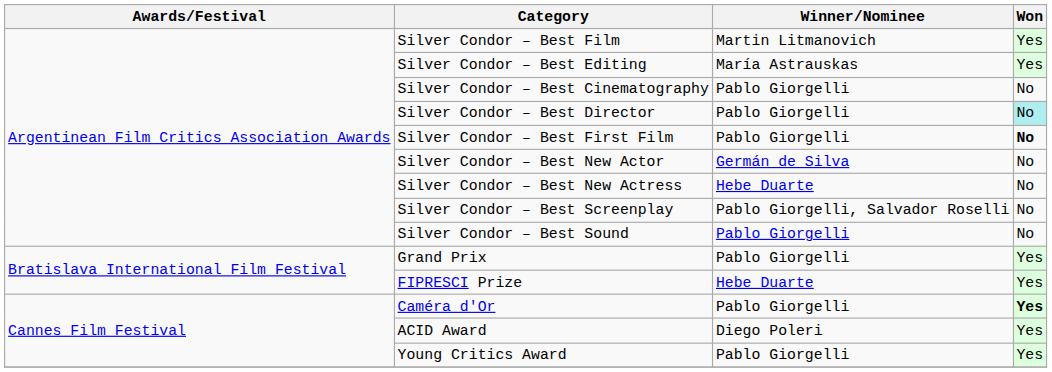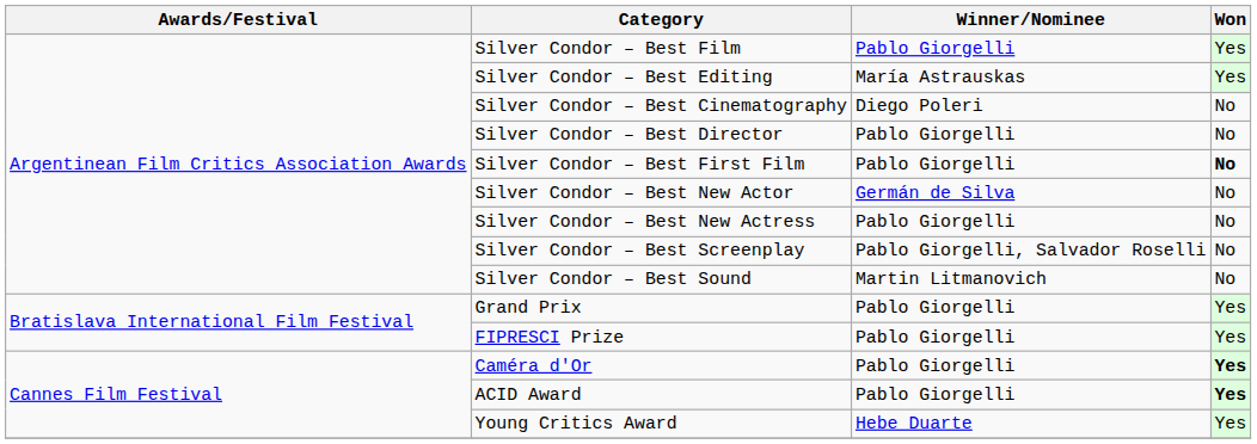 <table class="wikitable">
 <tr>
 <th>Awards/Festival</th>
 <th>Category</th>
 <th>Winner/Nominee</th>
 <th>Won</th>
 </tr>
 <tr>
 <td rowspan="9"><a href='#'>Argentinean Film Critics Association Awards</a></td>
 <td>Silver Condor – Best Film</td>
-<td>Martin Litmanovich</td>
+<td><a href='#'>Pablo Giorgelli</a></td>
 <td style="background: #ddffdd">Yes</td>
 </tr>
 <tr>
 <td>Silver Condor – Best Editing</td>
 <td>María Astrauskas</td>
 <td style="background: #ddffdd">Yes</td>
 </tr>
 <tr>
 <td>Silver Condor – Best Cinematography</td>
-<td>Pablo Giorgelli</td>
+<td>Diego Poleri</td>
 <td>No</td>
 </tr>
 <tr>
 <td>Silver Condor – Best Director</td>
 <td>Pablo Giorgelli</td>
-<td style="background: paleturquoise;">No</td>
+<td>No</td>
 </tr>
 <tr>
 <td>Silver Condor – Best First Film</td>
 <td>Pablo Giorgelli</td>
 <td><strong>No</strong></td>
 </tr>
 <tr>
 <td>Silver Condor – Best New Actor</td>
 <td><a href='#'>Germán de Silva</a></td>
 <td>No</td>
 </tr>
 <tr>
 <td>Silver Condor – Best New Actress</td>
-<td><a href='#'>Hebe Duarte</a></td>
+<td>Pablo Giorgelli</td>
 <td>No</td>
 </tr>
 <tr>
 <td>Silver Condor – Best Screenplay</td>
 <td>Pablo Giorgelli, Salvador Roselli</td>
 <td>No</td>
 </tr>
 <tr>
 <td>Silver Condor – Best Sound</td>
-<td><a href='#'>Pablo Giorgelli</a></td>
+<td>Martin Litmanovich</td>
 <td>No</td>
 </tr>
 <tr>
 <td rowspan="2"><a href='#'>Bratislava International Film Festival</a></td>
 <td>Grand Prix</td>
 <td>Pablo Giorgelli</td>
 <td style="background: #ddffdd">Yes</td>
 </tr>
 <tr>
 <td><a href='#'>FIPRESCI</a> Prize</td>
-<td><a href='#'>Hebe Duarte</a></td>
+<td>Pablo Giorgelli</td>
 <td style="background: #ddffdd">Yes</td>
 </tr>
 <tr>
 <td rowspan="3"><a href='#'>Cannes Film Festival</a></td>
 <td><a href='#'>Caméra d'Or</a></td>
 <td>Pablo Giorgelli</td>
 <td style="background: #ddffdd"><strong>Yes</strong></td>
 </tr>
 <tr>
 <td>ACID Award</td>
-<td>Diego Poleri</td>
-<td style="background: #ddffdd">Yes</td>
+<td>Pablo Giorgelli</td>
+<td style="background: #ddffdd"><strong>Yes</strong></td>
 </tr>
 <tr>
 <td>Young Critics Award</td>
-<td>Pablo Giorgelli</td>
+<td><a href='#'>Hebe Duarte</a></td>
 <td style="background: #ddffdd">Yes</td>
 </tr>
 <tr>
 </tr>
 </table>
